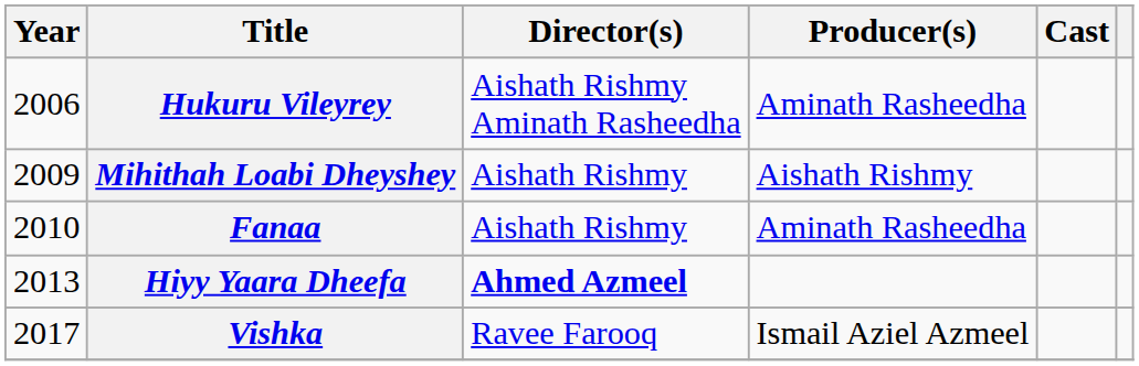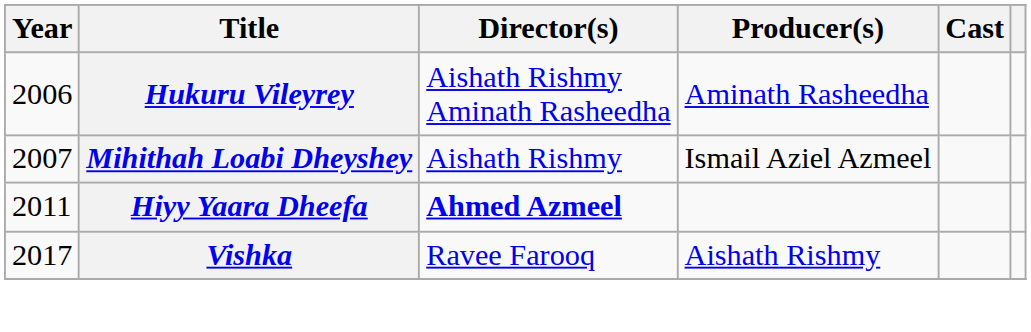 <table class="wikitable sortable plainrowheaders">
 <tr style="background:#ccc; text-align:center;">
 <th scope="col">Year</th>
 <th scope="col">Title</th>
 <th scope="col">Director(s)</th>
 <th scope="col">Producer(s)</th>
 <th scope="col">Cast</th>
 <th scope="col" class="unsortable"></th>
 </tr>
 <tr>
 <td>2006</td>
 <th scope="row"><em><a href='#'>Hukuru Vileyrey</a></em></th>
 <td><a href='#'>Aishath Rishmy</a><br><a href='#'>Aminath Rasheedha</a></td>
 <td><a href='#'>Aminath Rasheedha</a></td>
 <td></td>
 <td style="text-align: center;"></td>
 </tr>
 <tr>
-<td>2009</td>
+<td>2007</td>
 <th scope="row"><em><a href='#'>Mihithah Loabi Dheyshey</a></em></th>
 <td><a href='#'>Aishath Rishmy</a></td>
-<td><a href='#'>Aishath Rishmy</a></td>
+<td>Ismail Aziel Azmeel</td>
 <td></td>
 <td style="text-align: center;"></td>
 </tr>
 <tr>
-<td>2010</td>
-<th scope="row"><em><a href='#'>Fanaa</a></em></th>
-<td><a href='#'>Aishath Rishmy</a></td>
-<td><a href='#'>Aminath Rasheedha</a></td>
-<td></td>
-<td style="text-align: center;"></td>
-</tr>
-<tr>
-<td>2013</td>
+<td>2011</td>
 <th scope="row"><em><a href='#'>Hiyy Yaara Dheefa</a></em></th>
 <td><strong><a href='#'>Ahmed Azmeel</a></strong></td>
 <td></td>
 <td></td>
 <td style="text-align: center;"></td>
 </tr>
 <tr>
 <td>2017</td>
 <th scope="row"><em><a href='#'>Vishka</a></em></th>
 <td><a href='#'>Ravee Farooq</a></td>
-<td>Ismail Aziel Azmeel</td>
+<td><a href='#'>Aishath Rishmy</a></td>
 <td></td>
 <td style="text-align: center;"></td>
 </tr>
 <tr>
 </tr>
 </table>
